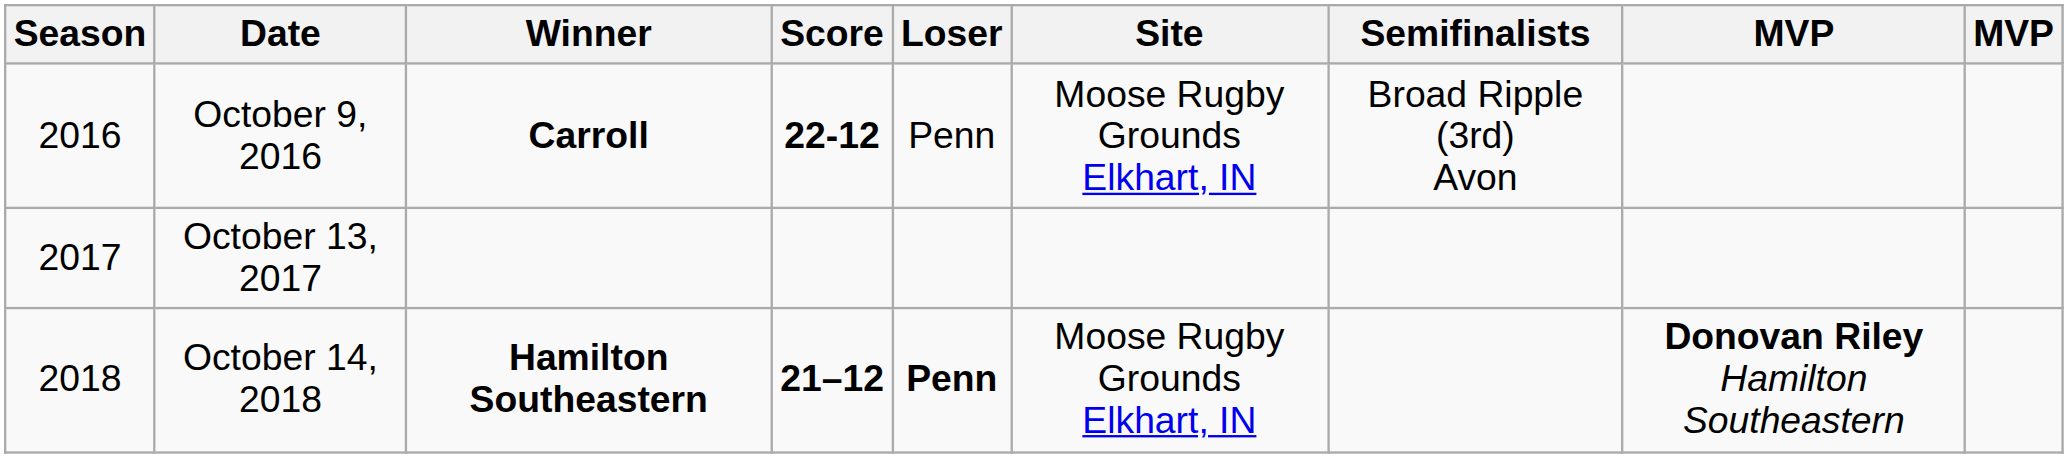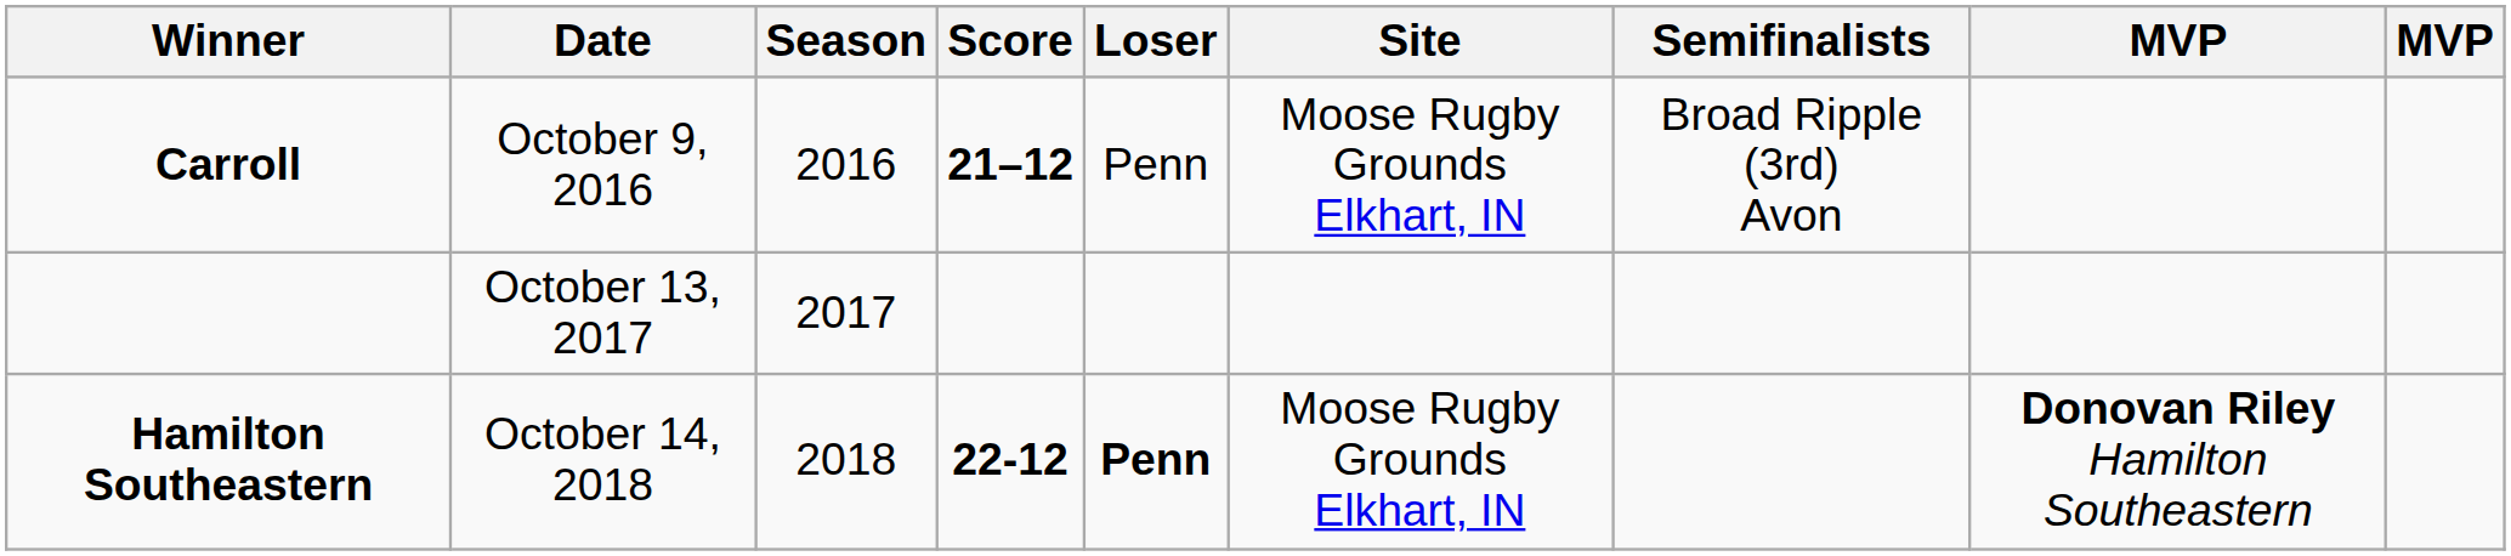 <table class="wikitable" style="width:100%;">
 <tr>
+<th>Winner</th>
+<th>Date</th>
 <th>Season</th>
-<th>Date</th>
-<th>Winner</th>
 <th>Score</th>
 <th>Loser</th>
 <th>Site</th>
 <th>Semifinalists</th>
 <th>MVP</th>
 <th>MVP</th>
 </tr>
 <tr>
+<td align=center><strong>Carroll</strong></td>
+<td align=center>October 9, 2016</td>
 <td align=center>2016</td>
-<td align=center>October 9, 2016</td>
-<td align=center><strong>Carroll</strong></td>
-<td align=center><strong>22-12</strong></td>
+<td align=center><strong>21–12</strong></td>
 <td align=center>Penn</td>
 <td align=center>Moose Rugby Grounds<br><a href='#'>Elkhart, IN</a></td>
 <td align=center>Broad Ripple (3rd)<br>Avon</td>
 <td align=center></td>
 <td align=center></td>
 </tr>
 <tr>
+<td align=center></td>
+<td align=center>October 13, 2017</td>
 <td align=center>2017</td>
-<td align=center>October 13, 2017</td>
-<td align=center></td>
 <td align=center></td>
 <td align=center></td>
 <td align=center></td>
 <td align=center></td>
 <td align=center></td>
 <td align=center></td>
 </tr>
 <tr>
+<td align=center><strong>Hamilton Southeastern</strong></td>
+<td align=center>October 14, 2018</td>
 <td align=center>2018</td>
-<td align=center>October 14, 2018</td>
-<td align=center><strong>Hamilton Southeastern</strong></td>
-<td align=center><strong>21–12</strong></td>
+<td align=center><strong>22-12</strong></td>
 <td align=center><strong>Penn</strong></td>
 <td align=center>Moose Rugby Grounds<br><a href='#'>Elkhart, IN</a></td>
 <td align=center><br></td>
 <td align=center><strong>Donovan Riley</strong><br><em>Hamilton Southeastern</em></td>
 <td align=center></td>
 </tr>
 </table>
